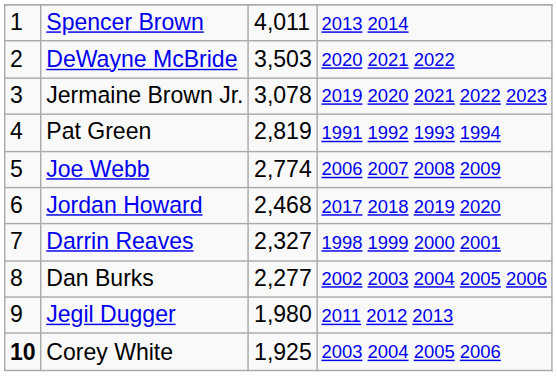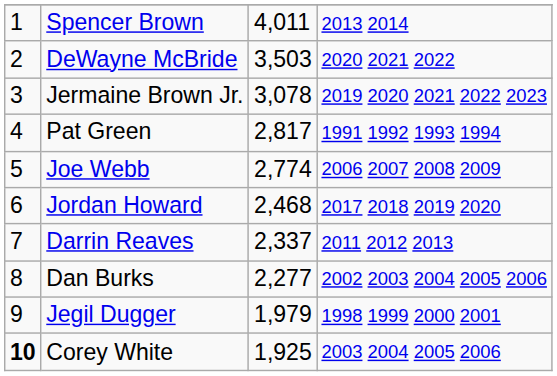 <table class="wikitable">
 <tr>
 </tr>
 <tr>
 <td>1</td>
 <td><a href='#'>Spencer Brown</a></td>
 <td>4,011</td>
 <td style="font-size:80%;"><a href='#'>2013</a> <a href='#'>2014</a></td>
 </tr>
 <tr>
 <td>2</td>
 <td><a href='#'>DeWayne McBride</a></td>
 <td>3,503</td>
 <td style="font-size:80%;"><a href='#'>2020</a> <a href='#'>2021</a> <a href='#'>2022</a></td>
 </tr>
 <tr>
 <td>3</td>
 <td>Jermaine Brown Jr.</td>
 <td>3,078</td>
 <td style="font-size:80%;"><a href='#'>2019</a> <a href='#'>2020</a> <a href='#'>2021</a> <a href='#'>2022</a> <a href='#'>2023</a></td>
 </tr>
 <tr>
 <td>4</td>
 <td>Pat Green</td>
-<td>2,819</td>
+<td>2,817</td>
 <td style="font-size:80%;"><a href='#'>1991</a> <a href='#'>1992</a> <a href='#'>1993</a> <a href='#'>1994</a></td>
 </tr>
 <tr>
 <td>5</td>
 <td><a href='#'>Joe Webb</a></td>
 <td>2,774</td>
 <td style="font-size:80%;"><a href='#'>2006</a> <a href='#'>2007</a> <a href='#'>2008</a> <a href='#'>2009</a></td>
 </tr>
 <tr>
 <td>6</td>
 <td><a href='#'>Jordan Howard</a></td>
 <td>2,468</td>
 <td style="font-size:80%;"><a href='#'>2017</a> <a href='#'>2018</a> <a href='#'>2019</a> <a href='#'>2020</a></td>
 </tr>
 <tr>
 <td>7</td>
 <td><a href='#'>Darrin Reaves</a></td>
-<td>2,327</td>
-<td style="font-size:80%;"><a href='#'>1998</a> <a href='#'>1999</a> <a href='#'>2000</a> <a href='#'>2001</a></td>
+<td>2,337</td>
+<td style="font-size:80%;"><a href='#'>2011</a> <a href='#'>2012</a> <a href='#'>2013</a></td>
 </tr>
 <tr>
 <td>8</td>
 <td>Dan Burks</td>
 <td>2,277</td>
 <td style="font-size:80%;"><a href='#'>2002</a> <a href='#'>2003</a> <a href='#'>2004</a> <a href='#'>2005</a> <a href='#'>2006</a></td>
 </tr>
 <tr>
 <td>9</td>
 <td><a href='#'>Jegil Dugger</a></td>
-<td>1,980</td>
-<td style="font-size:80%;"><a href='#'>2011</a> <a href='#'>2012</a> <a href='#'>2013</a></td>
+<td>1,979</td>
+<td style="font-size:80%;"><a href='#'>1998</a> <a href='#'>1999</a> <a href='#'>2000</a> <a href='#'>2001</a></td>
 </tr>
 <tr>
 <td><strong>10</strong></td>
 <td>Corey White</td>
 <td>1,925</td>
 <td style="font-size:80%;"><a href='#'>2003</a> <a href='#'>2004</a> <a href='#'>2005</a> <a href='#'>2006</a></td>
 </tr>
 </table>
